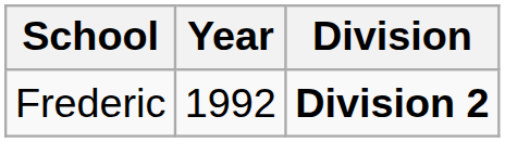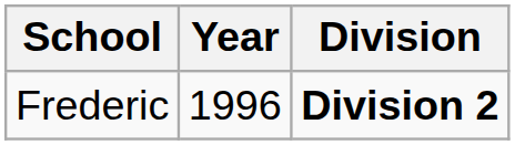 <table class="wikitable">
 <tr>
 <th>School</th>
 <th>Year</th>
 <th>Division</th>
 </tr>
 <tr>
 <td>Frederic</td>
-<td>1992</td>
+<td>1996</td>
 <td><strong>Division 2</strong></td>
 </tr>
 </table>
